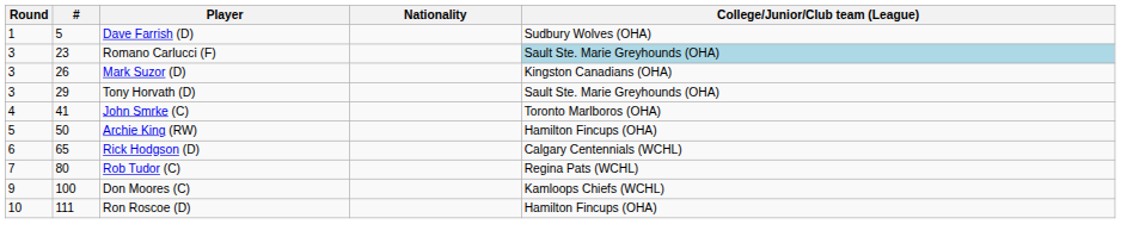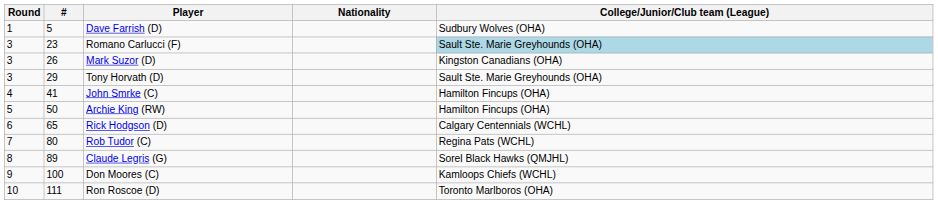 <table class="wikitable">
 <tr align="center">
 <th bgcolor="#DDDDFF" width="4.0%">Round</th>
 <th bgcolor="#DDDDFF" width="4.0%">#</th>
 <th bgcolor="#DDDDFF" width="21.0%">Player</th>
 <th bgcolor="#DDDDFF" width="14.5%">Nationality</th>
 <th bgcolor="#DDDDFF" width="50.0%">College/Junior/Club team (League)</th>
 </tr>
 <tr>
 <td>1</td>
 <td>5</td>
 <td><a href='#'>Dave Farrish</a> (D)</td>
 <td></td>
 <td>Sudbury Wolves (OHA)</td>
 </tr>
 <tr>
 <td>3</td>
 <td>23</td>
 <td>Romano Carlucci (F)</td>
 <td></td>
 <td style="background: lightblue;">Sault Ste. Marie Greyhounds (OHA)</td>
 </tr>
 <tr>
 <td>3</td>
 <td>26</td>
 <td><a href='#'>Mark Suzor</a> (D)</td>
 <td></td>
 <td>Kingston Canadians (OHA)</td>
 </tr>
 <tr>
 <td>3</td>
 <td>29</td>
 <td>Tony Horvath (D)</td>
 <td></td>
 <td>Sault Ste. Marie Greyhounds (OHA)</td>
 </tr>
 <tr>
 <td>4</td>
 <td>41</td>
 <td><a href='#'>John Smrke</a> (C)</td>
 <td></td>
-<td>Toronto Marlboros (OHA)</td>
+<td>Hamilton Fincups (OHA)</td>
 </tr>
 <tr>
 <td>5</td>
 <td>50</td>
 <td><a href='#'>Archie King</a> (RW)</td>
 <td></td>
 <td>Hamilton Fincups (OHA)</td>
 </tr>
 <tr>
 <td>6</td>
 <td>65</td>
 <td><a href='#'>Rick Hodgson</a> (D)</td>
 <td></td>
 <td>Calgary Centennials (WCHL)</td>
 </tr>
 <tr>
 <td>7</td>
 <td>80</td>
 <td><a href='#'>Rob Tudor</a> (C)</td>
 <td></td>
 <td>Regina Pats (WCHL)</td>
 </tr>
 <tr>
+<td>8</td>
+<td>89</td>
+<td><a href='#'>Claude Legris</a> (G)</td>
+<td></td>
+<td>Sorel Black Hawks (QMJHL)</td>
+</tr>
+<tr>
 <td>9</td>
 <td>100</td>
 <td>Don Moores (C)</td>
 <td></td>
 <td>Kamloops Chiefs (WCHL)</td>
 </tr>
 <tr>
 <td>10</td>
 <td>111</td>
 <td>Ron Roscoe (D)</td>
 <td></td>
-<td>Hamilton Fincups (OHA)</td>
+<td>Toronto Marlboros (OHA)</td>
 </tr>
 </table>
